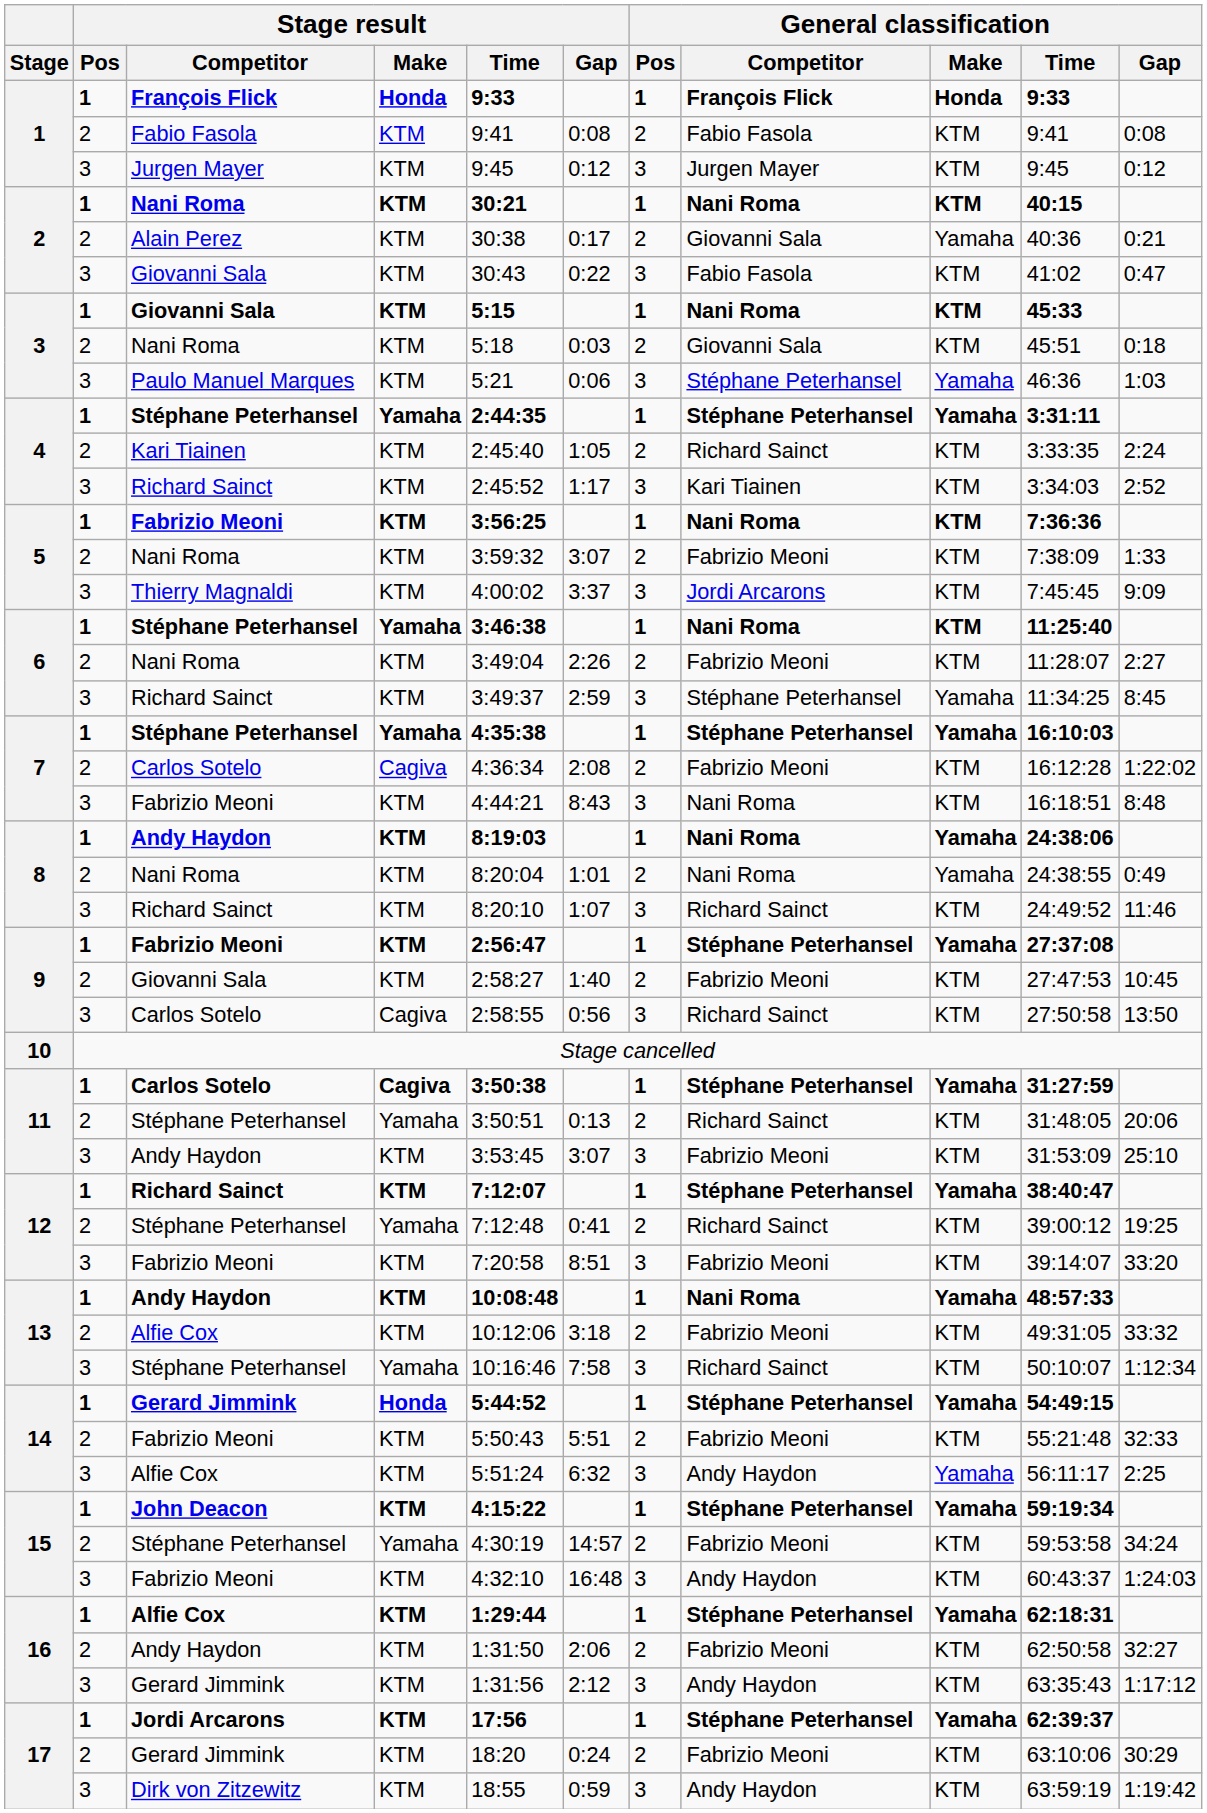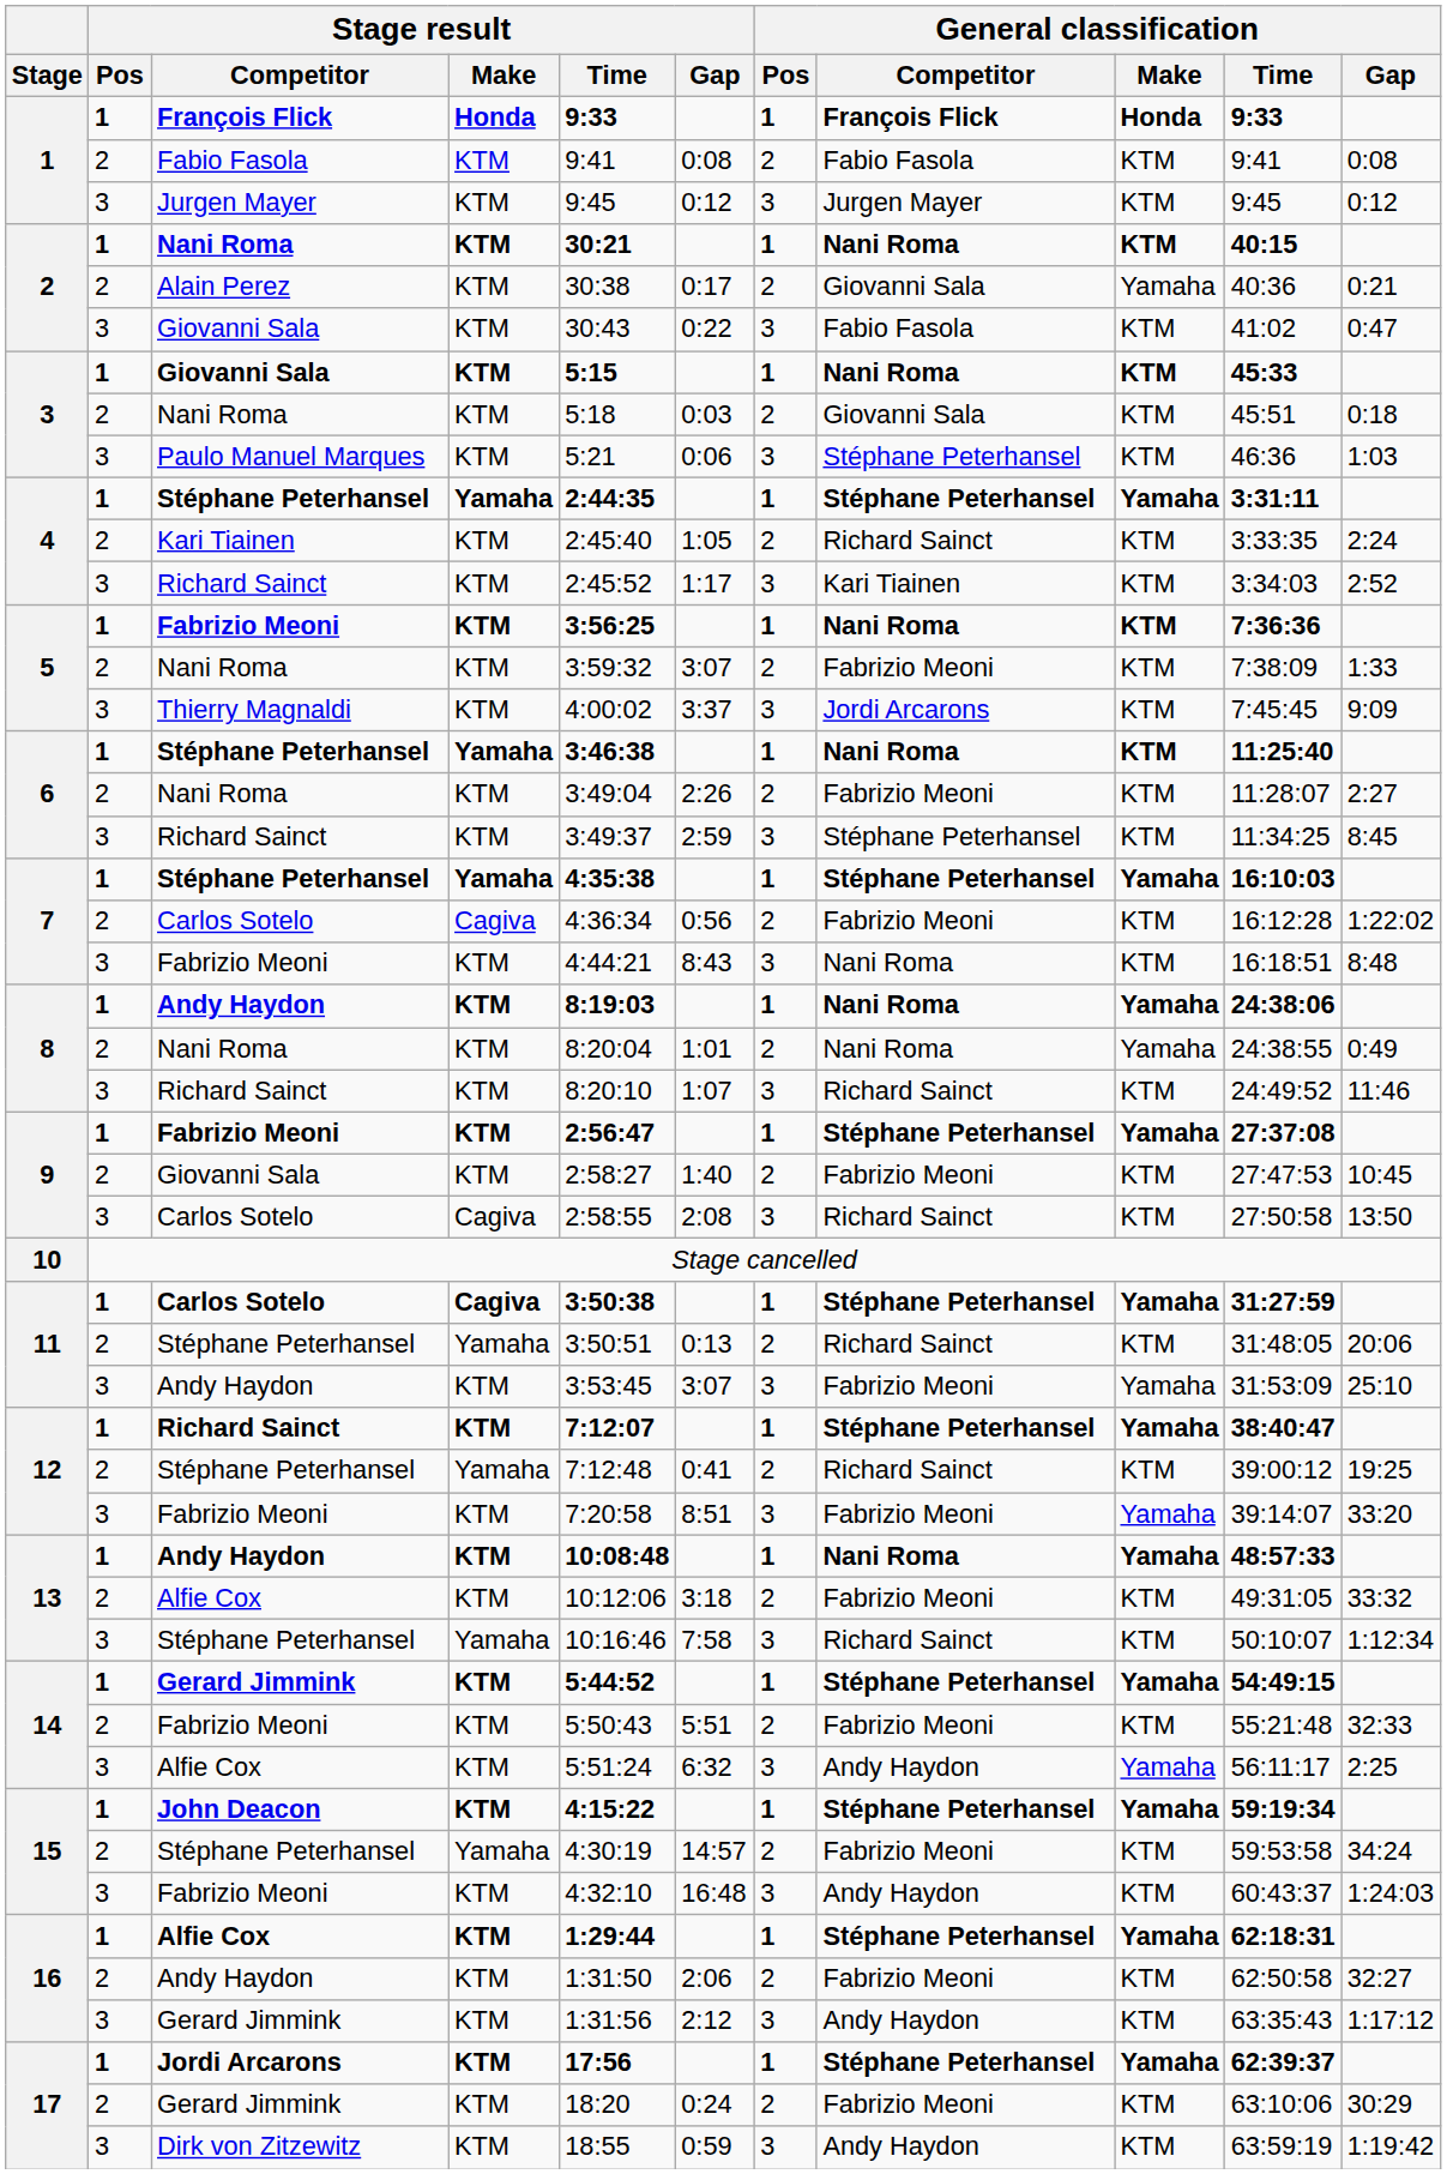 <table class="wikitable" style="font-size:97%;">
 <tr>
 <th></th>
 <th colspan=5><big>Stage result </big></th>
 <th colspan=5><big>General classification</big></th>
 </tr>
 <tr>
 <th width="40px">Stage</th>
 <th width="30px">Pos</th>
 <th width="170px">Competitor</th>
 <th width="50px">Make</th>
 <th width="40px">Time</th>
 <th width="40px">Gap</th>
 <th width="30px">Pos</th>
 <th width="170px">Competitor</th>
 <th width="50px">Make</th>
 <th width="40px">Time</th>
 <th width="40px">Gap</th>
 </tr>
 <tr>
 <th rowspan=3>1</th>
 <td><strong>1</strong></td>
 <td><strong> <a href='#'>François Flick</a></strong></td>
 <td><strong><a href='#'>Honda</a></strong></td>
 <td><strong>9:33</strong></td>
 <td></td>
 <td><strong>1</strong></td>
 <td><strong> François Flick</strong></td>
 <td><strong>Honda</strong></td>
 <td><strong>9:33</strong></td>
 <td></td>
 </tr>
 <tr>
 <td>2</td>
 <td> <a href='#'>Fabio Fasola</a></td>
 <td><a href='#'>KTM</a></td>
 <td>9:41</td>
 <td>0:08</td>
 <td>2</td>
 <td> Fabio Fasola</td>
 <td>KTM</td>
 <td>9:41</td>
 <td>0:08</td>
 </tr>
 <tr>
 <td>3</td>
 <td> <a href='#'>Jurgen Mayer</a></td>
 <td>KTM</td>
 <td>9:45</td>
 <td>0:12</td>
 <td>3</td>
 <td> Jurgen Mayer</td>
 <td>KTM</td>
 <td>9:45</td>
 <td>0:12</td>
 </tr>
 <tr>
 <th rowspan=3>2</th>
 <td><strong>1</strong></td>
 <td><strong> <a href='#'>Nani Roma</a></strong></td>
 <td><strong>KTM</strong></td>
 <td><strong>30:21</strong></td>
 <td></td>
 <td><strong>1</strong></td>
 <td><strong> Nani Roma</strong></td>
 <td><strong>KTM</strong></td>
 <td><strong>40:15</strong></td>
 <td></td>
 </tr>
 <tr>
 <td>2</td>
 <td> <a href='#'>Alain Perez</a></td>
 <td>KTM</td>
 <td>30:38</td>
 <td>0:17</td>
 <td>2</td>
 <td> Giovanni Sala</td>
 <td>Yamaha</td>
 <td>40:36</td>
 <td>0:21</td>
 </tr>
 <tr>
 <td>3</td>
 <td> <a href='#'>Giovanni Sala</a></td>
 <td>KTM</td>
 <td>30:43</td>
 <td>0:22</td>
 <td>3</td>
 <td> Fabio Fasola</td>
 <td>KTM</td>
 <td>41:02</td>
 <td>0:47</td>
 </tr>
 <tr>
 <th rowspan=3>3</th>
 <td><strong>1</strong></td>
 <td><strong> Giovanni Sala</strong></td>
 <td><strong>KTM</strong></td>
 <td><strong>5:15</strong></td>
 <td></td>
 <td><strong>1</strong></td>
 <td><strong> Nani Roma</strong></td>
 <td><strong>KTM</strong></td>
 <td><strong>45:33</strong></td>
 <td></td>
 </tr>
 <tr>
 <td>2</td>
 <td> Nani Roma</td>
 <td>KTM</td>
 <td>5:18</td>
 <td>0:03</td>
 <td>2</td>
 <td> Giovanni Sala</td>
 <td>KTM</td>
 <td>45:51</td>
 <td>0:18</td>
 </tr>
 <tr>
 <td>3</td>
 <td> <a href='#'>Paulo Manuel Marques</a></td>
 <td>KTM</td>
 <td>5:21</td>
 <td>0:06</td>
 <td>3</td>
 <td> <a href='#'>Stéphane Peterhansel</a></td>
-<td><a href='#'>Yamaha</a></td>
+<td>KTM</td>
 <td>46:36</td>
 <td>1:03</td>
 </tr>
 <tr>
 <th rowspan=3>4</th>
 <td><strong>1</strong></td>
 <td><strong> Stéphane Peterhansel</strong></td>
 <td><strong>Yamaha</strong></td>
 <td><strong>2:44:35</strong></td>
 <td></td>
 <td><strong>1</strong></td>
 <td><strong> Stéphane Peterhansel</strong></td>
 <td><strong>Yamaha</strong></td>
 <td><strong>3:31:11</strong></td>
 <td></td>
 </tr>
 <tr>
 <td>2</td>
 <td> <a href='#'>Kari Tiainen</a></td>
 <td>KTM</td>
 <td>2:45:40</td>
 <td>1:05</td>
 <td>2</td>
 <td> Richard Sainct</td>
 <td>KTM</td>
 <td>3:33:35</td>
 <td>2:24</td>
 </tr>
 <tr>
 <td>3</td>
 <td> <a href='#'>Richard Sainct</a></td>
 <td>KTM</td>
 <td>2:45:52</td>
 <td>1:17</td>
 <td>3</td>
 <td> Kari Tiainen</td>
 <td>KTM</td>
 <td>3:34:03</td>
 <td>2:52</td>
 </tr>
 <tr>
 <th rowspan=3>5</th>
 <td><strong>1</strong></td>
 <td><strong> <a href='#'>Fabrizio Meoni</a></strong></td>
 <td><strong>KTM</strong></td>
 <td><strong>3:56:25</strong></td>
 <td></td>
 <td><strong>1</strong></td>
 <td><strong> Nani Roma</strong></td>
 <td><strong>KTM</strong></td>
 <td><strong>7:36:36</strong></td>
 <td></td>
 </tr>
 <tr>
 <td>2</td>
 <td> Nani Roma</td>
 <td>KTM</td>
 <td>3:59:32</td>
 <td>3:07</td>
 <td>2</td>
 <td> Fabrizio Meoni</td>
 <td>KTM</td>
 <td>7:38:09</td>
 <td>1:33</td>
 </tr>
 <tr>
 <td>3</td>
 <td> <a href='#'>Thierry Magnaldi</a></td>
 <td>KTM</td>
 <td>4:00:02</td>
 <td>3:37</td>
 <td>3</td>
 <td> <a href='#'>Jordi Arcarons</a></td>
 <td>KTM</td>
 <td>7:45:45</td>
 <td>9:09</td>
 </tr>
 <tr>
 <th rowspan=3>6</th>
 <td><strong>1</strong></td>
 <td><strong> Stéphane Peterhansel</strong></td>
 <td><strong>Yamaha</strong></td>
 <td><strong>3:46:38</strong></td>
 <td></td>
 <td><strong>1</strong></td>
 <td><strong> Nani Roma</strong></td>
 <td><strong>KTM</strong></td>
 <td><strong>11:25:40</strong></td>
 <td></td>
 </tr>
 <tr>
 <td>2</td>
 <td> Nani Roma</td>
 <td>KTM</td>
 <td>3:49:04</td>
 <td>2:26</td>
 <td>2</td>
 <td> Fabrizio Meoni</td>
 <td>KTM</td>
 <td>11:28:07</td>
 <td>2:27</td>
 </tr>
 <tr>
 <td>3</td>
 <td> Richard Sainct</td>
 <td>KTM</td>
 <td>3:49:37</td>
 <td>2:59</td>
 <td>3</td>
 <td> Stéphane Peterhansel</td>
-<td>Yamaha</td>
+<td>KTM</td>
 <td>11:34:25</td>
 <td>8:45</td>
 </tr>
 <tr>
 <th rowspan=3>7</th>
 <td><strong>1</strong></td>
 <td><strong> Stéphane Peterhansel</strong></td>
 <td><strong>Yamaha</strong></td>
 <td><strong>4:35:38</strong></td>
 <td></td>
 <td><strong>1</strong></td>
 <td><strong> Stéphane Peterhansel</strong></td>
 <td><strong>Yamaha</strong></td>
 <td><strong>16:10:03</strong></td>
 <td></td>
 </tr>
 <tr>
 <td>2</td>
 <td> <a href='#'>Carlos Sotelo</a></td>
 <td><a href='#'>Cagiva</a></td>
 <td>4:36:34</td>
-<td>2:08</td>
+<td>0:56</td>
 <td>2</td>
 <td> Fabrizio Meoni</td>
 <td>KTM</td>
 <td>16:12:28</td>
 <td>1:22:02</td>
 </tr>
 <tr>
 <td>3</td>
 <td> Fabrizio Meoni</td>
 <td>KTM</td>
 <td>4:44:21</td>
 <td>8:43</td>
 <td>3</td>
 <td> Nani Roma</td>
 <td>KTM</td>
 <td>16:18:51</td>
 <td>8:48</td>
 </tr>
 <tr>
 <th rowspan=3>8</th>
 <td><strong>1</strong></td>
 <td><strong> <a href='#'>Andy Haydon</a></strong></td>
 <td><strong>KTM</strong></td>
 <td><strong>8:19:03</strong></td>
 <td></td>
 <td><strong>1</strong></td>
 <td><strong> Nani Roma</strong></td>
 <td><strong>Yamaha</strong></td>
 <td><strong>24:38:06</strong></td>
 <td></td>
 </tr>
 <tr>
 <td>2</td>
 <td> Nani Roma</td>
 <td>KTM</td>
 <td>8:20:04</td>
 <td>1:01</td>
 <td>2</td>
 <td> Nani Roma</td>
 <td>Yamaha</td>
 <td>24:38:55</td>
 <td>0:49</td>
 </tr>
 <tr>
 <td>3</td>
 <td> Richard Sainct</td>
 <td>KTM</td>
 <td>8:20:10</td>
 <td>1:07</td>
 <td>3</td>
 <td> Richard Sainct</td>
 <td>KTM</td>
 <td>24:49:52</td>
 <td>11:46</td>
 </tr>
 <tr>
 <th rowspan=3>9</th>
 <td><strong>1</strong></td>
 <td><strong> Fabrizio Meoni</strong></td>
 <td><strong>KTM</strong></td>
 <td><strong>2:56:47</strong></td>
 <td></td>
 <td><strong>1</strong></td>
 <td><strong> Stéphane Peterhansel</strong></td>
 <td><strong>Yamaha</strong></td>
 <td><strong>27:37:08</strong></td>
 <td></td>
 </tr>
 <tr>
 <td>2</td>
 <td> Giovanni Sala</td>
 <td>KTM</td>
 <td>2:58:27</td>
 <td>1:40</td>
 <td>2</td>
 <td> Fabrizio Meoni</td>
 <td>KTM</td>
 <td>27:47:53</td>
 <td>10:45</td>
 </tr>
 <tr>
 <td>3</td>
 <td> Carlos Sotelo</td>
 <td>Cagiva</td>
 <td>2:58:55</td>
-<td>0:56</td>
+<td>2:08</td>
 <td>3</td>
 <td> Richard Sainct</td>
 <td>KTM</td>
 <td>27:50:58</td>
 <td>13:50</td>
 </tr>
 <tr>
 <th>10</th>
 <td colspan=10 align=center><em>Stage cancelled</em></td>
 </tr>
 <tr>
 <th rowspan=3>11</th>
 <td><strong>1</strong></td>
 <td><strong> Carlos Sotelo</strong></td>
 <td><strong>Cagiva</strong></td>
 <td><strong>3:50:38</strong></td>
 <td></td>
 <td><strong>1</strong></td>
 <td><strong> Stéphane Peterhansel</strong></td>
 <td><strong>Yamaha</strong></td>
 <td><strong>31:27:59</strong></td>
 <td></td>
 </tr>
 <tr>
 <td>2</td>
 <td> Stéphane Peterhansel</td>
 <td>Yamaha</td>
 <td>3:50:51</td>
 <td>0:13</td>
 <td>2</td>
 <td> Richard Sainct</td>
 <td>KTM</td>
 <td>31:48:05</td>
 <td>20:06</td>
 </tr>
 <tr>
 <td>3</td>
 <td> Andy Haydon</td>
 <td>KTM</td>
 <td>3:53:45</td>
 <td>3:07</td>
 <td>3</td>
 <td> Fabrizio Meoni</td>
-<td>KTM</td>
+<td>Yamaha</td>
 <td>31:53:09</td>
 <td>25:10</td>
 </tr>
 <tr>
 <th rowspan=3>12</th>
 <td><strong>1</strong></td>
 <td><strong> Richard Sainct</strong></td>
 <td><strong>KTM</strong></td>
 <td><strong>7:12:07</strong></td>
 <td></td>
 <td><strong>1</strong></td>
 <td><strong> Stéphane Peterhansel</strong></td>
 <td><strong>Yamaha</strong></td>
 <td><strong>38:40:47</strong></td>
 <td></td>
 </tr>
 <tr>
 <td>2</td>
 <td> Stéphane Peterhansel</td>
 <td>Yamaha</td>
 <td>7:12:48</td>
 <td>0:41</td>
 <td>2</td>
 <td> Richard Sainct</td>
 <td>KTM</td>
 <td>39:00:12</td>
 <td>19:25</td>
 </tr>
 <tr>
 <td>3</td>
 <td> Fabrizio Meoni</td>
 <td>KTM</td>
 <td>7:20:58</td>
 <td>8:51</td>
 <td>3</td>
 <td> Fabrizio Meoni</td>
-<td>KTM</td>
+<td><a href='#'>Yamaha</a></td>
 <td>39:14:07</td>
 <td>33:20</td>
 </tr>
 <tr>
 <th rowspan=3>13</th>
 <td><strong>1</strong></td>
 <td><strong> Andy Haydon</strong></td>
 <td><strong>KTM</strong></td>
 <td><strong>10:08:48</strong></td>
 <td></td>
 <td><strong>1</strong></td>
 <td><strong> Nani Roma</strong></td>
 <td><strong>Yamaha</strong></td>
 <td><strong>48:57:33</strong></td>
 <td></td>
 </tr>
 <tr>
 <td>2</td>
 <td> <a href='#'>Alfie Cox</a></td>
 <td>KTM</td>
 <td>10:12:06</td>
 <td>3:18</td>
 <td>2</td>
 <td> Fabrizio Meoni</td>
 <td>KTM</td>
 <td>49:31:05</td>
 <td>33:32</td>
 </tr>
 <tr>
 <td>3</td>
 <td> Stéphane Peterhansel</td>
 <td>Yamaha</td>
 <td>10:16:46</td>
 <td>7:58</td>
 <td>3</td>
 <td> Richard Sainct</td>
 <td>KTM</td>
 <td>50:10:07</td>
 <td>1:12:34</td>
 </tr>
 <tr>
 <th rowspan=3>14</th>
 <td><strong>1</strong></td>
 <td><strong> <a href='#'>Gerard Jimmink</a></strong></td>
-<td><strong><a href='#'>Honda</a></strong></td>
+<td><strong>KTM</strong></td>
 <td><strong>5:44:52</strong></td>
 <td></td>
 <td><strong>1</strong></td>
 <td><strong> Stéphane Peterhansel</strong></td>
 <td><strong>Yamaha</strong></td>
 <td><strong>54:49:15</strong></td>
 <td></td>
 </tr>
 <tr>
 <td>2</td>
 <td> Fabrizio Meoni</td>
 <td>KTM</td>
 <td>5:50:43</td>
 <td>5:51</td>
 <td>2</td>
 <td> Fabrizio Meoni</td>
 <td>KTM</td>
 <td>55:21:48</td>
 <td>32:33</td>
 </tr>
 <tr>
 <td>3</td>
 <td> Alfie Cox</td>
 <td>KTM</td>
 <td>5:51:24</td>
 <td>6:32</td>
 <td>3</td>
 <td> Andy Haydon</td>
 <td><a href='#'>Yamaha</a></td>
 <td>56:11:17</td>
 <td>2:25</td>
 </tr>
 <tr>
 <th rowspan=3>15</th>
 <td><strong>1</strong></td>
 <td><strong> <a href='#'>John Deacon</a></strong></td>
 <td><strong>KTM</strong></td>
 <td><strong>4:15:22</strong></td>
 <td></td>
 <td><strong>1</strong></td>
 <td><strong> Stéphane Peterhansel</strong></td>
 <td><strong>Yamaha</strong></td>
 <td><strong>59:19:34</strong></td>
 <td></td>
 </tr>
 <tr>
 <td>2</td>
 <td> Stéphane Peterhansel</td>
 <td>Yamaha</td>
 <td>4:30:19</td>
 <td>14:57</td>
 <td>2</td>
 <td> Fabrizio Meoni</td>
 <td>KTM</td>
 <td>59:53:58</td>
 <td>34:24</td>
 </tr>
 <tr>
 <td>3</td>
 <td> Fabrizio Meoni</td>
 <td>KTM</td>
 <td>4:32:10</td>
 <td>16:48</td>
 <td>3</td>
 <td> Andy Haydon</td>
 <td>KTM</td>
 <td>60:43:37</td>
 <td>1:24:03</td>
 </tr>
 <tr>
 <th rowspan=3>16</th>
 <td><strong>1</strong></td>
 <td><strong> Alfie Cox</strong></td>
 <td><strong>KTM</strong></td>
 <td><strong>1:29:44</strong></td>
 <td></td>
 <td><strong>1</strong></td>
 <td><strong> Stéphane Peterhansel</strong></td>
 <td><strong>Yamaha</strong></td>
 <td><strong>62:18:31</strong></td>
 <td></td>
 </tr>
 <tr>
 <td>2</td>
 <td> Andy Haydon</td>
 <td>KTM</td>
 <td>1:31:50</td>
 <td>2:06</td>
 <td>2</td>
 <td> Fabrizio Meoni</td>
 <td>KTM</td>
 <td>62:50:58</td>
 <td>32:27</td>
 </tr>
 <tr>
 <td>3</td>
 <td> Gerard Jimmink</td>
 <td>KTM</td>
 <td>1:31:56</td>
 <td>2:12</td>
 <td>3</td>
 <td> Andy Haydon</td>
 <td>KTM</td>
 <td>63:35:43</td>
 <td>1:17:12</td>
 </tr>
 <tr>
 <th rowspan=3>17</th>
 <td><strong>1</strong></td>
 <td><strong> Jordi Arcarons</strong></td>
 <td><strong>KTM</strong></td>
 <td><strong>17:56</strong></td>
 <td></td>
 <td><strong>1</strong></td>
 <td><strong> Stéphane Peterhansel</strong></td>
 <td><strong>Yamaha</strong></td>
 <td><strong>62:39:37</strong></td>
 <td></td>
 </tr>
 <tr>
 <td>2</td>
 <td> Gerard Jimmink</td>
 <td>KTM</td>
 <td>18:20</td>
 <td>0:24</td>
 <td>2</td>
 <td> Fabrizio Meoni</td>
 <td>KTM</td>
 <td>63:10:06</td>
 <td>30:29</td>
 </tr>
 <tr>
 <td>3</td>
 <td> <a href='#'>Dirk von Zitzewitz</a></td>
 <td>KTM</td>
 <td>18:55</td>
 <td>0:59</td>
 <td>3</td>
 <td> Andy Haydon</td>
 <td>KTM</td>
 <td>63:59:19</td>
 <td>1:19:42</td>
 </tr>
 </table>
